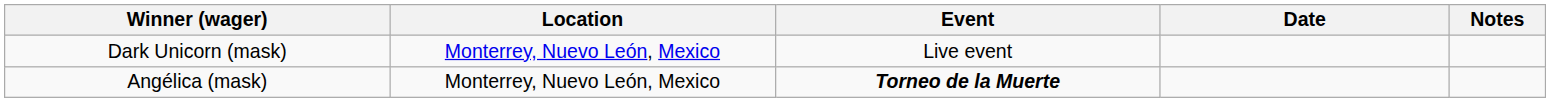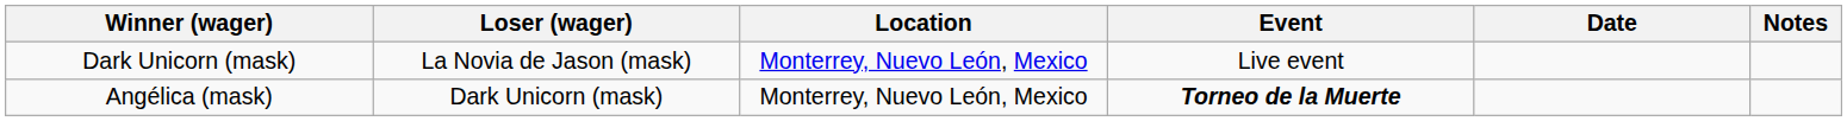 <table class="wikitable" style="width:100%;">
 <tr>
 <th width=20%>Winner (wager)</th>
+<th width=20%>Loser (wager)</th>
 <th width=20%>Location</th>
 <th width=20%>Event</th>
 <th width=15%>Date</th>
 <th width=5%>Notes</th>
 </tr>
 <tr style="text-align:center;">
 <td>Dark Unicorn (mask)</td>
+<td>La Novia de Jason (mask)</td>
 <td><a href='#'>Monterrey, Nuevo León</a>, <a href='#'>Mexico</a></td>
 <td>Live event</td>
 <td></td>
 <td></td>
 </tr>
 <tr style="text-align:center;">
 <td>Angélica (mask)</td>
+<td>Dark Unicorn (mask)</td>
 <td>Monterrey, Nuevo León, Mexico</td>
 <td><strong><em>Torneo de la Muerte</em></strong></td>
 <td></td>
 <td></td>
 </tr>
 </table>
